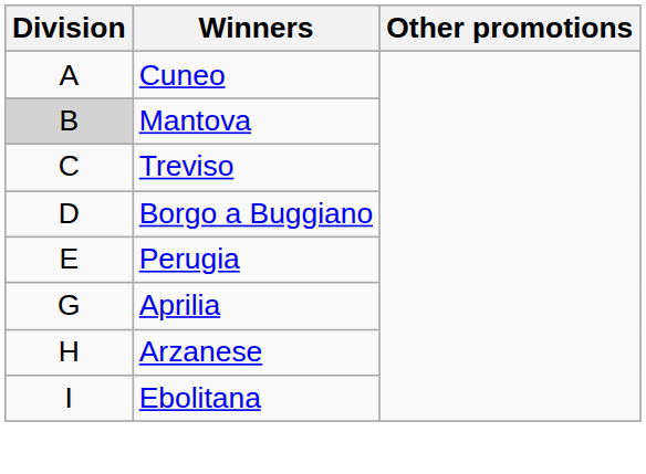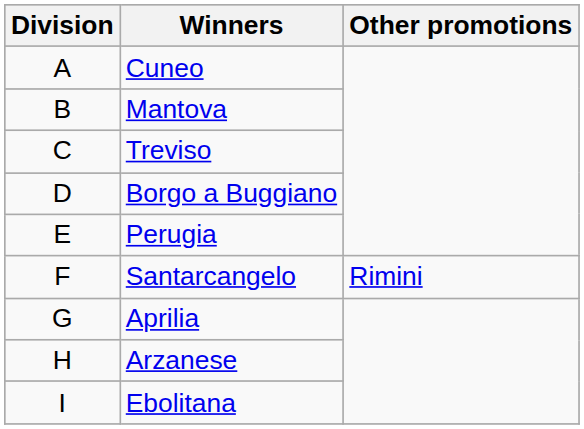 <table class="wikitable">
 <tr>
 <th>Division</th>
 <th>Winners</th>
 <th>Other promotions</th>
 </tr>
 <tr>
 <td align="center">A</td>
 <td><a href='#'>Cuneo</a></td>
 </tr>
 <tr>
-<td align="center" style="background: lightgrey;">B</td>
+<td align="center">B</td>
 <td><a href='#'>Mantova</a></td>
 </tr>
 <tr>
 <td align="center">C</td>
 <td><a href='#'>Treviso</a></td>
 </tr>
 <tr>
 <td align="center">D</td>
 <td><a href='#'>Borgo a Buggiano</a></td>
 </tr>
 <tr>
 <td align="center">E</td>
 <td><a href='#'>Perugia</a></td>
 </tr>
 <tr>
+<td align="center">F</td>
+<td><a href='#'>Santarcangelo</a></td>
+<td><a href='#'>Rimini</a></td>
+</tr>
+<tr>
 <td align="center">G</td>
 <td><a href='#'>Aprilia</a></td>
 </tr>
 <tr>
 <td align="center">H</td>
 <td><a href='#'>Arzanese</a></td>
 </tr>
 <tr>
 <td align="center">I</td>
 <td><a href='#'>Ebolitana</a></td>
 </tr>
 </table>
